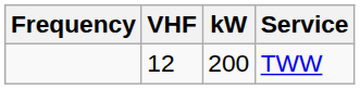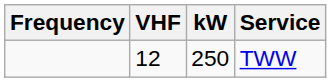 <table class="wikitable sortable">
 <tr>
 <th>Frequency</th>
 <th>VHF</th>
 <th>kW</th>
 <th>Service</th>
 </tr>
 <tr>
 <td></td>
 <td>12</td>
-<td>200</td>
+<td>250</td>
 <td><a href='#'>TWW</a></td>
 </tr>
 </table>
